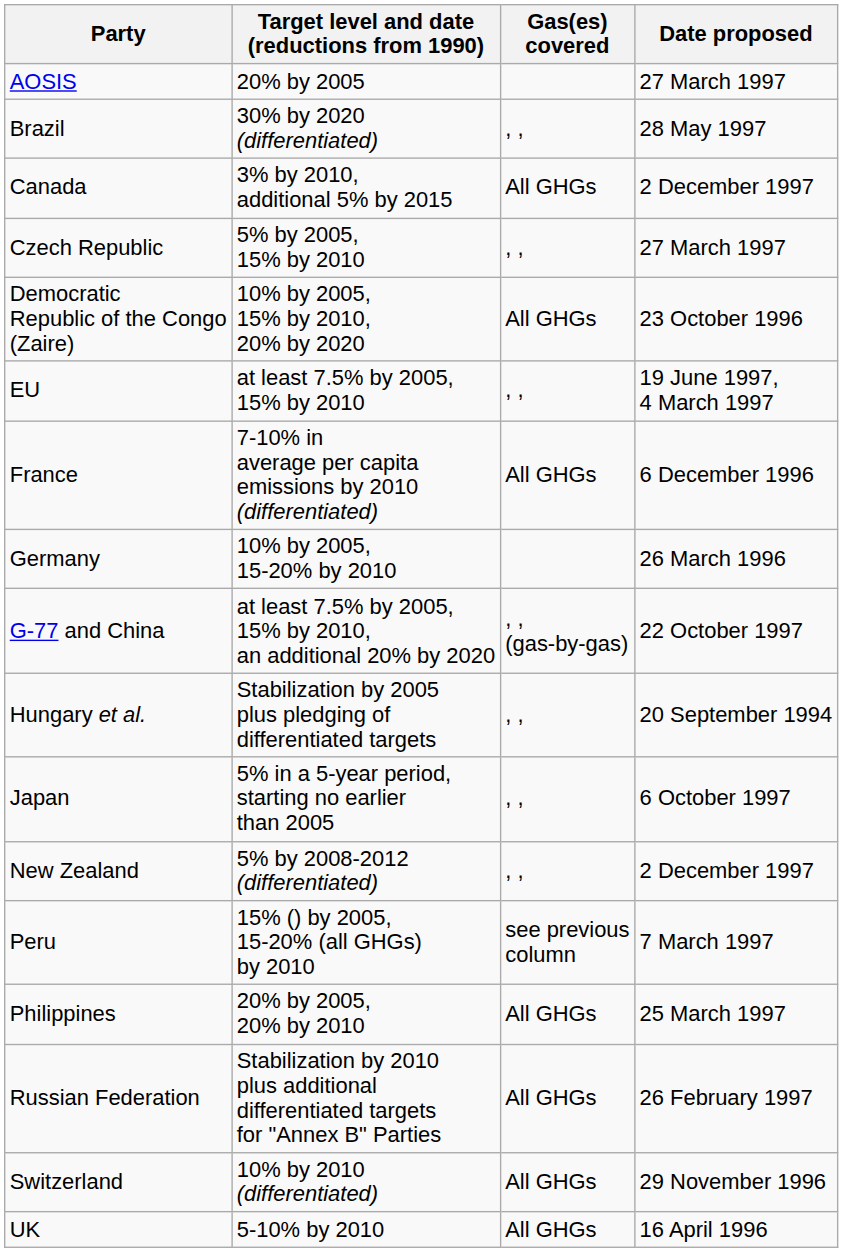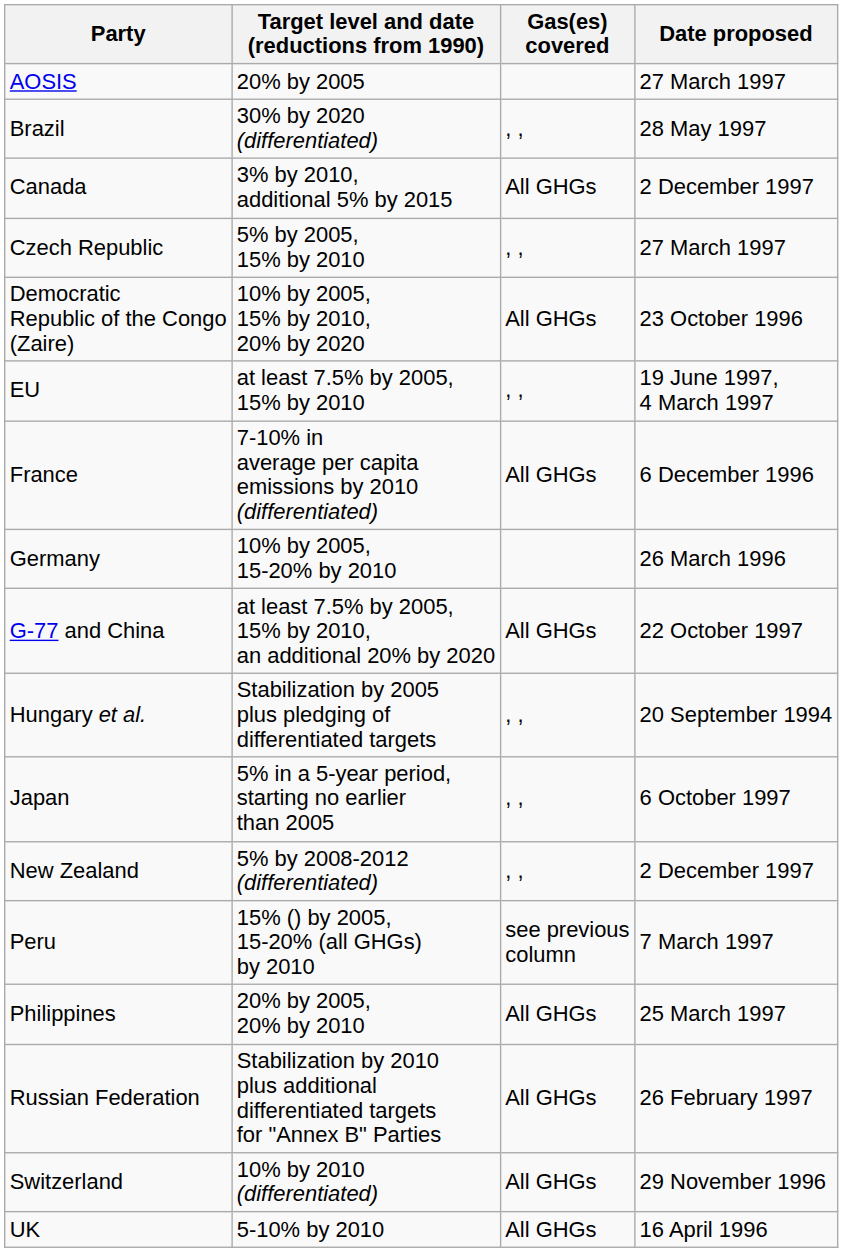 <table class="wikitable">
 <tr>
 <th>Party</th>
 <th>Target level and date<br>(reductions from 1990)</th>
 <th>Gas(es)<br>covered</th>
 <th>Date proposed</th>
 </tr>
 <tr>
 <td><a href='#'>AOSIS</a></td>
 <td>20% by 2005</td>
 <td></td>
 <td>27 March 1997</td>
 </tr>
 <tr>
 <td>Brazil</td>
 <td>30% by 2020<br><em>(differentiated)</em></td>
 <td>, , </td>
 <td>28 May 1997</td>
 </tr>
 <tr>
 <td>Canada</td>
 <td>3% by 2010,<br>additional 5% by 2015</td>
 <td>All GHGs</td>
 <td>2 December 1997</td>
 </tr>
 <tr>
 <td>Czech Republic</td>
 <td>5% by 2005,<br>15% by 2010</td>
 <td>, , </td>
 <td>27 March 1997</td>
 </tr>
 <tr>
 <td>Democratic<br>Republic of the Congo<br>(Zaire)</td>
 <td>10% by 2005,<br>15% by 2010,<br>20% by 2020</td>
 <td>All GHGs</td>
 <td>23 October 1996</td>
 </tr>
 <tr>
 <td>EU</td>
 <td>at least 7.5% by 2005,<br>15% by 2010</td>
 <td>, , </td>
 <td>19 June 1997,<br>4 March 1997</td>
 </tr>
 <tr>
 <td>France</td>
 <td>7-10% in<br>average per capita<br>emissions by 2010<br><em>(differentiated)</em></td>
 <td>All GHGs</td>
 <td>6 December 1996</td>
 </tr>
 <tr>
 <td>Germany</td>
 <td>10% by 2005,<br>15-20% by 2010</td>
 <td></td>
 <td>26 March 1996</td>
 </tr>
 <tr>
 <td><a href='#'>G-77</a> and China</td>
 <td>at least 7.5% by 2005,<br>15% by 2010,<br>an additional 20% by 2020</td>
-<td>, , <br>(gas-by-gas)</td>
+<td>All GHGs</td>
 <td>22 October 1997</td>
 </tr>
 <tr>
 <td>Hungary <em>et al.</em></td>
 <td>Stabilization by 2005<br>plus pledging of<br>differentiated targets</td>
 <td>, , </td>
 <td>20 September 1994</td>
 </tr>
 <tr>
 <td>Japan</td>
 <td>5% in a 5-year period,<br>starting no earlier<br>than 2005</td>
 <td>, , </td>
 <td>6 October 1997</td>
 </tr>
 <tr>
 <td>New Zealand</td>
 <td>5% by 2008-2012<br><em>(differentiated)</em></td>
 <td>, , </td>
 <td>2 December 1997</td>
 </tr>
 <tr>
 <td>Peru</td>
 <td>15% () by 2005,<br>15-20% (all GHGs)<br>by 2010</td>
 <td>see previous<br>column</td>
 <td>7 March 1997</td>
 </tr>
 <tr>
 <td>Philippines</td>
 <td>20% by 2005,<br>20% by 2010</td>
 <td>All GHGs</td>
 <td>25 March 1997</td>
 </tr>
 <tr>
 <td>Russian Federation</td>
 <td>Stabilization by 2010<br>plus additional<br>differentiated targets<br>for "Annex B" Parties</td>
 <td>All GHGs</td>
 <td>26 February 1997</td>
 </tr>
 <tr>
 <td>Switzerland</td>
 <td>10% by 2010<br><em>(differentiated)</em></td>
 <td>All GHGs</td>
 <td>29 November 1996</td>
 </tr>
 <tr>
 <td>UK</td>
 <td>5-10% by 2010</td>
 <td>All GHGs</td>
 <td>16 April 1996</td>
 </tr>
 </table>
